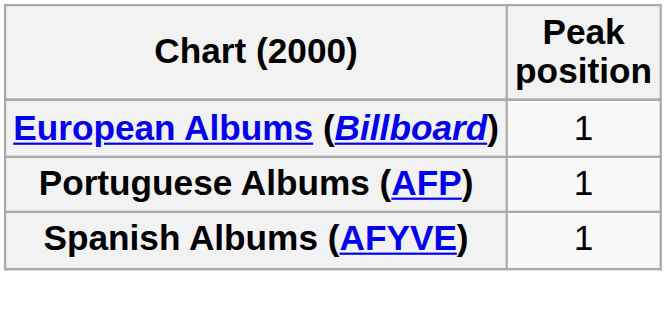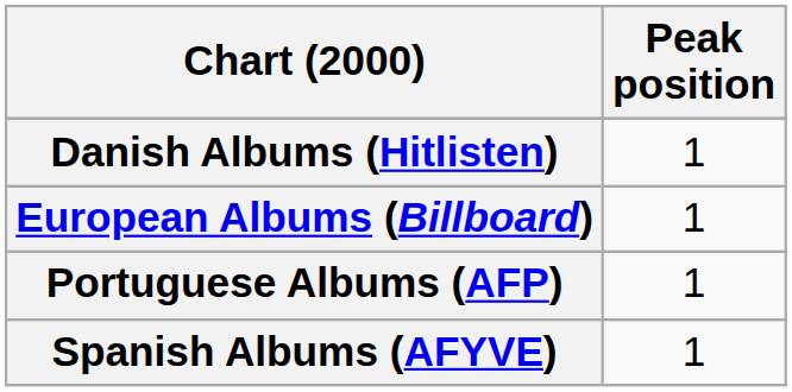 <table class="wikitable sortable plainrowheaders" style="text-align:center;">
 <tr>
 <th scope="col">Chart (2000)</th>
 <th scope="col">Peak<br>position</th>
 </tr>
 <tr>
 </tr>
 <tr>
 </tr>
 <tr>
 </tr>
 <tr>
 </tr>
 <tr>
+</tr>
+<tr>
+<th scope="row">Danish Albums (<a href='#'>Hitlisten</a>)</th>
+<td>1</td>
 </tr>
 <tr>
 </tr>
 <tr>
 <th scope="row"><a href='#'>European Albums</a> (<em><a href='#'>Billboard</a></em>)</th>
 <td>1</td>
 </tr>
 <tr>
 </tr>
 <tr>
 </tr>
 <tr>
 </tr>
 <tr>
 </tr>
 <tr>
 </tr>
 <tr>
 </tr>
 <tr>
 </tr>
 <tr>
 </tr>
 <tr>
 </tr>
 <tr>
 <th scope="row">Portuguese Albums (<a href='#'>AFP</a>)</th>
 <td>1</td>
 </tr>
 <tr>
 </tr>
 <tr>
 <th scope="row">Spanish Albums (<a href='#'>AFYVE</a>)</th>
 <td>1</td>
 </tr>
 <tr>
 </tr>
 <tr>
 </tr>
 <tr>
 </tr>
 <tr>
 </tr>
 </table>
